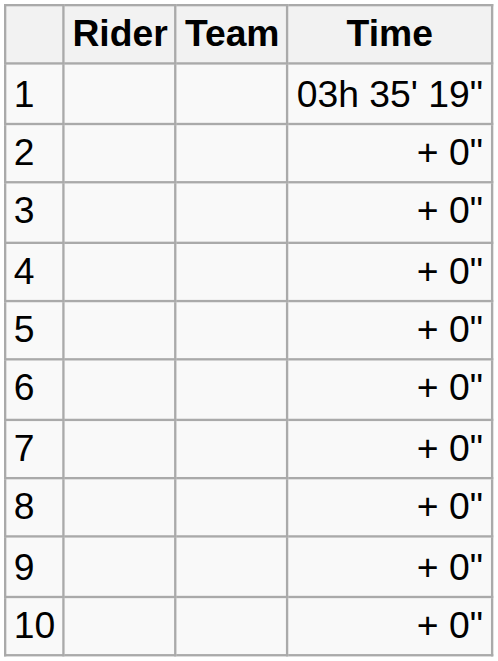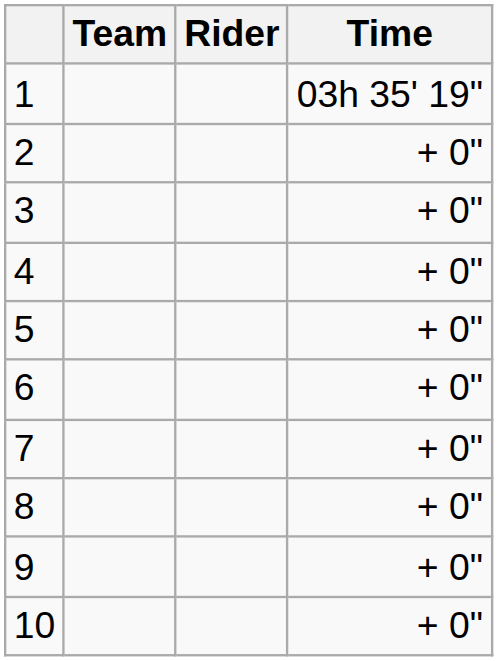 <table class=wikitable>
 <tr>
 <th></th>
+<th>Team</th>
 <th>Rider</th>
-<th>Team</th>
 <th>Time</th>
 </tr>
 <tr>
 <td>1</td>
+<td></td>
 <td> </td>
-<td></td>
 <td align="right">03h 35' 19"</td>
 </tr>
 <tr>
 <td>2</td>
 <td></td>
 <td></td>
 <td align="right">+ 0"</td>
 </tr>
 <tr>
 <td>3</td>
 <td></td>
 <td></td>
 <td align="right">+ 0"</td>
 </tr>
 <tr>
 <td>4</td>
 <td></td>
 <td></td>
 <td align="right">+ 0"</td>
 </tr>
 <tr>
 <td>5</td>
 <td></td>
 <td></td>
 <td align="right">+ 0"</td>
 </tr>
 <tr>
 <td>6</td>
 <td></td>
 <td></td>
 <td align="right">+ 0"</td>
 </tr>
 <tr>
 <td>7</td>
 <td></td>
 <td></td>
 <td align="right">+ 0"</td>
 </tr>
 <tr>
 <td>8</td>
 <td></td>
 <td></td>
 <td align="right">+ 0"</td>
 </tr>
 <tr>
 <td>9</td>
 <td></td>
 <td></td>
 <td align="right">+ 0"</td>
 </tr>
 <tr>
 <td>10</td>
 <td></td>
 <td></td>
 <td align="right">+ 0"</td>
 </tr>
 </table>
